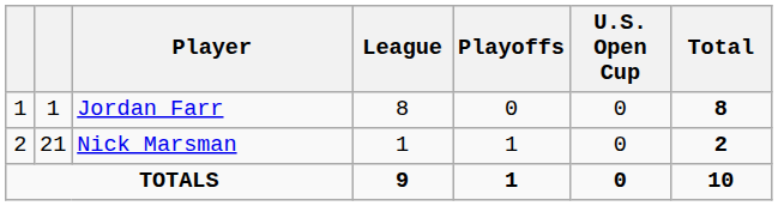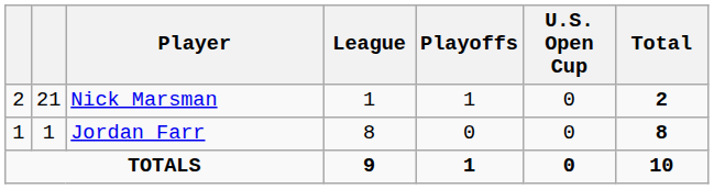 <table class="wikitable sortable" style="font-size: 95%; text-align: center;">
 <tr>
 <th width=10></th>
 <th width=10></th>
 <th width=150>Player</th>
 <th width=50>League</th>
 <th width=50>Playoffs</th>
 <th width=50>U.S. Open Cup</th>
 <th width=50>Total</th>
 </tr>
 <tr>
+<td>2</td>
+<td>21</td>
+<td align=left> <a href='#'>Nick Marsman</a></td>
+<td>1</td>
+<td>1</td>
+<td>0</td>
+<td><strong>2</strong></td>
+</tr>
+<tr>
 <td>1</td>
 <td>1</td>
 <td align=left> <a href='#'>Jordan Farr</a></td>
 <td>8</td>
 <td>0</td>
 <td>0</td>
 <td><strong>8</strong></td>
 </tr>
 <tr>
-<td>2</td>
-<td>21</td>
-<td align=left> <a href='#'>Nick Marsman</a></td>
-<td>1</td>
-<td>1</td>
-<td>0</td>
-<td><strong>2</strong></td>
-</tr>
-<tr>
 <td colspan="3"><strong>TOTALS</strong></td>
 <td><strong>9</strong></td>
 <td><strong>1</strong></td>
 <td><strong>0</strong></td>
 <td><strong>10</strong></td>
 </tr>
 </table>
